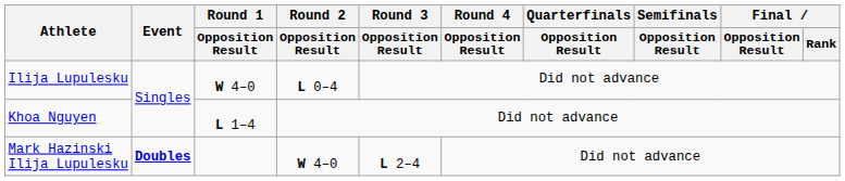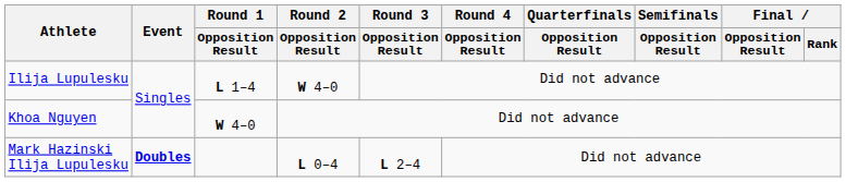 <table class=wikitable style=font-size:90%;text-align:center>
 <tr>
 <th rowspan=2>Athlete</th>
 <th rowspan=2>Event</th>
 <th>Round 1</th>
 <th>Round 2</th>
 <th>Round 3</th>
 <th>Round 4</th>
 <th>Quarterfinals</th>
 <th>Semifinals</th>
 <th colspan=2>Final / </th>
 </tr>
 <tr style=font-size:95%>
 <th>Opposition<br>Result</th>
 <th>Opposition<br>Result</th>
 <th>Opposition<br>Result</th>
 <th>Opposition<br>Result</th>
 <th>Opposition<br>Result</th>
 <th>Opposition<br>Result</th>
 <th>Opposition<br>Result</th>
 <th>Rank</th>
 </tr>
 <tr>
 <td align=left><a href='#'>Ilija Lupulesku</a></td>
 <td align=left rowspan=2><a href='#'>Singles</a></td>
+<td><br><strong>L</strong> 1–4</td>
 <td><br><strong>W</strong> 4–0</td>
-<td><br><strong>L</strong> 0–4</td>
 <td colspan=6>Did not advance</td>
 </tr>
 <tr>
 <td align=left><a href='#'>Khoa Nguyen</a></td>
-<td><br><strong>L</strong> 1–4</td>
+<td><br><strong>W</strong> 4–0</td>
 <td colspan=7>Did not advance</td>
 </tr>
 <tr>
 <td align=left><a href='#'>Mark Hazinski</a><br><a href='#'>Ilija Lupulesku</a></td>
 <td align=left><strong><a href='#'>Doubles</a></strong></td>
 <td></td>
-<td><br><strong>W</strong> 4–0</td>
+<td><br><strong>L</strong> 0–4</td>
 <td><br><strong>L</strong> 2–4</td>
 <td colspan=5>Did not advance</td>
 </tr>
 </table>
